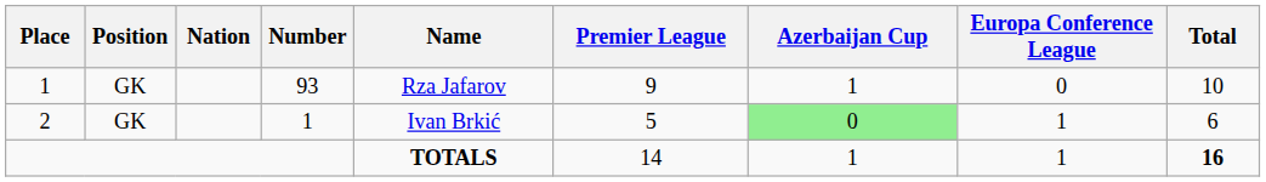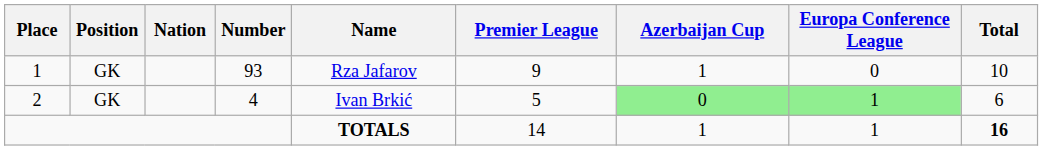 <table class="wikitable" style="font-size: 95%; text-align: center;">
 <tr>
 <th width=60>Place</th>
 <th width=60>Position</th>
 <th width=60>Nation</th>
 <th width=60>Number</th>
 <th width=200>Name</th>
 <th width=200><a href='#'>Premier League</a></th>
 <th width=200><a href='#'>Azerbaijan Cup</a></th>
 <th width=200><a href='#'>Europa Conference League</a></th>
 <th width=80><strong>Total</strong></th>
 </tr>
 <tr>
 <td>1</td>
 <td>GK</td>
 <td></td>
 <td>93</td>
 <td><a href='#'>Rza Jafarov</a></td>
 <td>9</td>
 <td>1</td>
 <td>0</td>
 <td>10</td>
 </tr>
 <tr>
 <td>2</td>
 <td>GK</td>
 <td></td>
-<td>1</td>
+<td>4</td>
 <td><a href='#'>Ivan Brkić</a></td>
 <td>5</td>
 <td style="background: lightgreen;">0</td>
-<td>1</td>
+<td style="background: lightgreen;">1</td>
 <td>6</td>
 </tr>
 <tr>
 <td colspan="4"></td>
 <td><strong>TOTALS</strong></td>
 <td>14</td>
 <td>1</td>
 <td>1</td>
 <td><strong>16</strong></td>
 </tr>
 </table>
